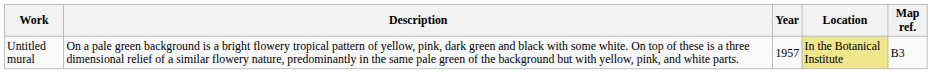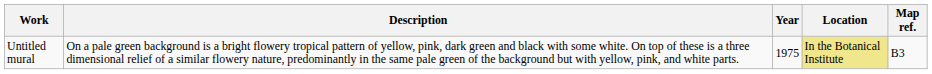 <table class="wikitable">
 <tr>
 <th>Work</th>
 <th>Description</th>
 <th>Year</th>
 <th>Location</th>
 <th>Map ref.</th>
 </tr>
 <tr>
 <td>Untitled mural</td>
 <td>On a pale green background is a bright flowery tropical pattern of yellow, pink, dark green and black with some white. On top of these is a three dimensional relief of a similar flowery nature, predominantly in the same pale green of the background but with yellow, pink, and white parts.</td>
-<td>1957</td>
+<td>1975</td>
 <td style="background: khaki;">In the Botanical Institute</td>
 <td>B3</td>
 </tr>
 </table>
